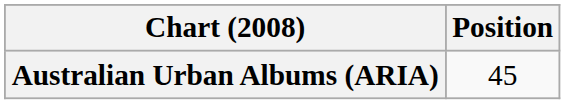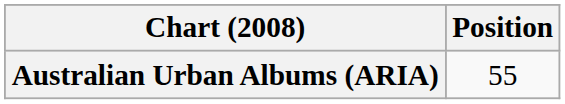 <table class="wikitable plainrowheaders" style="text-align:center">
 <tr>
 <th scope="col">Chart (2008)</th>
 <th scope="col">Position</th>
 </tr>
 <tr>
 <th scope="row">Australian Urban Albums (ARIA)</th>
-<td>45</td>
+<td>55</td>
 </tr>
 </table>
